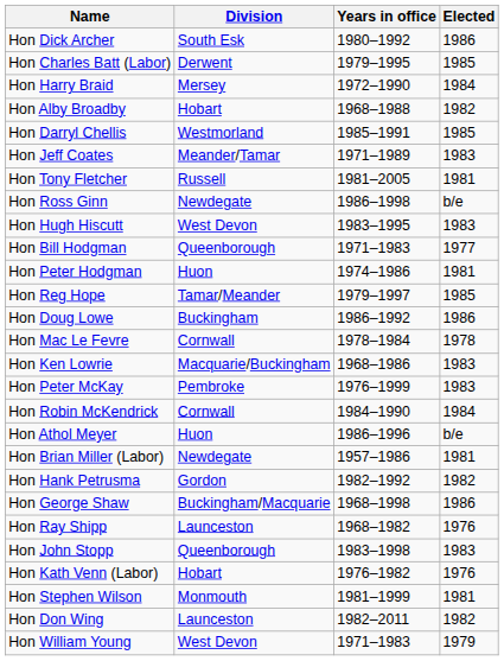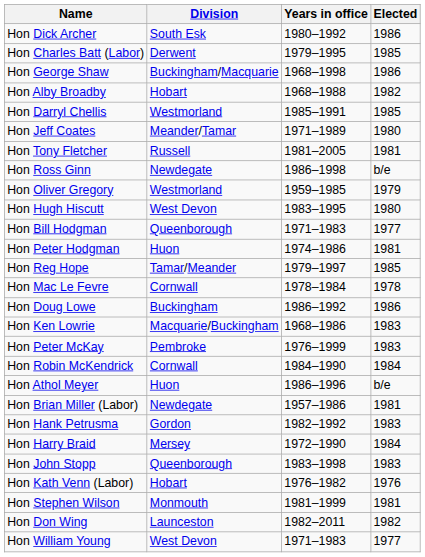 <table class="wikitable sortable">
 <tr>
 <th><strong>Name</strong></th>
 <th><strong><a href='#'>Division</a></strong></th>
 <th><strong>Years in office</strong></th>
 <th><strong>Elected</strong></th>
 </tr>
 <tr>
 <td>Hon <a href='#'>Dick Archer</a></td>
 <td><a href='#'>South Esk</a></td>
 <td>1980–1992</td>
 <td>1986</td>
 </tr>
 <tr>
 <td>Hon <a href='#'>Charles Batt</a> (<a href='#'>Labor</a>)</td>
 <td><a href='#'>Derwent</a></td>
 <td>1979–1995</td>
 <td>1985</td>
 </tr>
 <tr>
-<td>Hon <a href='#'>Harry Braid</a></td>
-<td><a href='#'>Mersey</a></td>
-<td>1972–1990</td>
-<td>1984</td>
+<td>Hon <a href='#'>George Shaw</a></td>
+<td><a href='#'>Buckingham</a>/<a href='#'>Macquarie</a></td>
+<td>1968–1998</td>
+<td>1986</td>
 </tr>
 <tr>
 <td>Hon <a href='#'>Alby Broadby</a></td>
 <td><a href='#'>Hobart</a></td>
 <td>1968–1988</td>
 <td>1982</td>
 </tr>
 <tr>
 <td>Hon <a href='#'>Darryl Chellis</a></td>
 <td><a href='#'>Westmorland</a></td>
 <td>1985–1991</td>
 <td>1985</td>
 </tr>
 <tr>
 <td>Hon <a href='#'>Jeff Coates</a></td>
 <td><a href='#'>Meander</a>/<a href='#'>Tamar</a></td>
 <td>1971–1989</td>
-<td>1983</td>
+<td>1980</td>
 </tr>
 <tr>
 <td>Hon <a href='#'>Tony Fletcher</a></td>
 <td><a href='#'>Russell</a></td>
 <td>1981–2005</td>
 <td>1981</td>
 </tr>
 <tr>
 <td>Hon <a href='#'>Ross Ginn</a></td>
 <td><a href='#'>Newdegate</a></td>
 <td>1986–1998</td>
 <td>b/e</td>
 </tr>
 <tr>
+<td>Hon <a href='#'>Oliver Gregory</a></td>
+<td><a href='#'>Westmorland</a></td>
+<td>1959–1985</td>
+<td>1979</td>
+</tr>
+<tr>
 <td>Hon <a href='#'>Hugh Hiscutt</a></td>
 <td><a href='#'>West Devon</a></td>
 <td>1983–1995</td>
-<td>1983</td>
+<td>1980</td>
 </tr>
 <tr>
 <td>Hon <a href='#'>Bill Hodgman</a></td>
 <td><a href='#'>Queenborough</a></td>
 <td>1971–1983</td>
 <td>1977</td>
 </tr>
 <tr>
 <td>Hon <a href='#'>Peter Hodgman</a></td>
 <td><a href='#'>Huon</a></td>
 <td>1974–1986</td>
 <td>1981</td>
 </tr>
 <tr>
 <td>Hon <a href='#'>Reg Hope</a></td>
 <td><a href='#'>Tamar</a>/<a href='#'>Meander</a></td>
 <td>1979–1997</td>
 <td>1985</td>
 </tr>
 <tr>
+<td>Hon <a href='#'>Mac Le Fevre</a></td>
+<td><a href='#'>Cornwall</a></td>
+<td>1978–1984</td>
+<td>1978</td>
+</tr>
+<tr>
 <td>Hon <a href='#'>Doug Lowe</a></td>
 <td><a href='#'>Buckingham</a></td>
 <td>1986–1992</td>
 <td>1986</td>
-</tr>
-<tr>
-<td>Hon <a href='#'>Mac Le Fevre</a></td>
-<td><a href='#'>Cornwall</a></td>
-<td>1978–1984</td>
-<td>1978</td>
 </tr>
 <tr>
 <td>Hon <a href='#'>Ken Lowrie</a></td>
 <td><a href='#'>Macquarie</a>/<a href='#'>Buckingham</a></td>
 <td>1968–1986</td>
 <td>1983</td>
 </tr>
 <tr>
 <td>Hon <a href='#'>Peter McKay</a></td>
 <td><a href='#'>Pembroke</a></td>
 <td>1976–1999</td>
 <td>1983</td>
 </tr>
 <tr>
 <td>Hon <a href='#'>Robin McKendrick</a></td>
 <td><a href='#'>Cornwall</a></td>
 <td>1984–1990</td>
 <td>1984</td>
 </tr>
 <tr>
 <td>Hon <a href='#'>Athol Meyer</a></td>
 <td><a href='#'>Huon</a></td>
 <td>1986–1996</td>
 <td>b/e</td>
 </tr>
 <tr>
 <td>Hon <a href='#'>Brian Miller</a> (Labor)</td>
 <td><a href='#'>Newdegate</a></td>
 <td>1957–1986</td>
 <td>1981</td>
 </tr>
 <tr>
 <td>Hon <a href='#'>Hank Petrusma</a></td>
 <td><a href='#'>Gordon</a></td>
 <td>1982–1992</td>
-<td>1982</td>
+<td>1983</td>
 </tr>
 <tr>
-<td>Hon <a href='#'>George Shaw</a></td>
-<td><a href='#'>Buckingham</a>/<a href='#'>Macquarie</a></td>
-<td>1968–1998</td>
-<td>1986</td>
-</tr>
-<tr>
-<td>Hon <a href='#'>Ray Shipp</a></td>
-<td><a href='#'>Launceston</a></td>
-<td>1968–1982</td>
-<td>1976</td>
+<td>Hon <a href='#'>Harry Braid</a></td>
+<td><a href='#'>Mersey</a></td>
+<td>1972–1990</td>
+<td>1984</td>
 </tr>
 <tr>
 <td>Hon <a href='#'>John Stopp</a></td>
 <td><a href='#'>Queenborough</a></td>
 <td>1983–1998</td>
 <td>1983</td>
 </tr>
 <tr>
 <td>Hon <a href='#'>Kath Venn</a> (Labor)</td>
 <td><a href='#'>Hobart</a></td>
 <td>1976–1982</td>
 <td>1976</td>
 </tr>
 <tr>
 <td>Hon <a href='#'>Stephen Wilson</a></td>
 <td><a href='#'>Monmouth</a></td>
 <td>1981–1999</td>
 <td>1981</td>
 </tr>
 <tr>
 <td>Hon <a href='#'>Don Wing</a></td>
 <td><a href='#'>Launceston</a></td>
 <td>1982–2011</td>
 <td>1982</td>
 </tr>
 <tr>
 <td>Hon <a href='#'>William Young</a></td>
 <td><a href='#'>West Devon</a></td>
 <td>1971–1983</td>
-<td>1979</td>
+<td>1977</td>
 </tr>
 </table>
